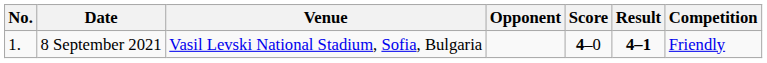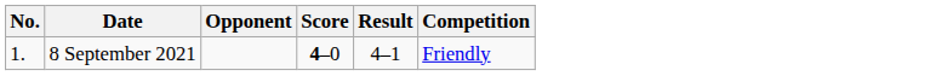 <table class="wikitable" style="font-size:100%;">
 <tr>
 <th>No.</th>
 <th>Date</th>
-<th>Venue</th>
 <th>Opponent</th>
 <th>Score</th>
 <th>Result</th>
 <th>Competition</th>
 </tr>
 <tr>
 <td>1.</td>
 <td>8 September 2021</td>
-<td><a href='#'>Vasil Levski National Stadium</a>, <a href='#'>Sofia</a>, Bulgaria</td>
 <td></td>
 <td align=center><strong>4</strong>–0</td>
-<td align=center><strong>4–1</strong></td>
+<td align=center>4–1</td>
 <td><a href='#'>Friendly</a></td>
 </tr>
 </table>
